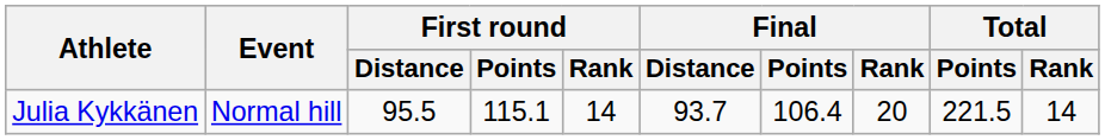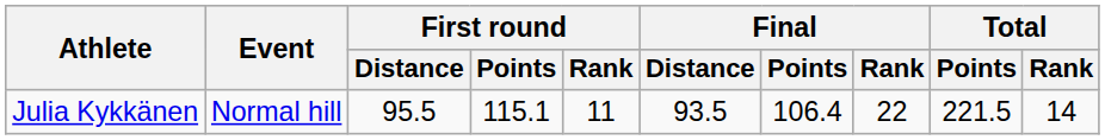 <table class="wikitable" style="font-size:90%">
 <tr>
 <th rowspan=2>Athlete</th>
 <th rowspan=2>Event</th>
 <th colspan=3>First round</th>
 <th colspan=3>Final</th>
 <th colspan=2>Total</th>
 </tr>
 <tr style="font-size:95%">
 <th>Distance</th>
 <th>Points</th>
 <th>Rank</th>
 <th>Distance</th>
 <th>Points</th>
 <th>Rank</th>
 <th>Points</th>
 <th>Rank</th>
 </tr>
 <tr align=center>
 <td align=left><a href='#'>Julia Kykkänen</a></td>
 <td align=left><a href='#'>Normal hill</a></td>
 <td>95.5</td>
 <td>115.1</td>
-<td>14</td>
-<td>93.7</td>
+<td>11</td>
+<td>93.5</td>
 <td>106.4</td>
-<td>20</td>
+<td>22</td>
 <td>221.5</td>
 <td>14</td>
 </tr>
 </table>
